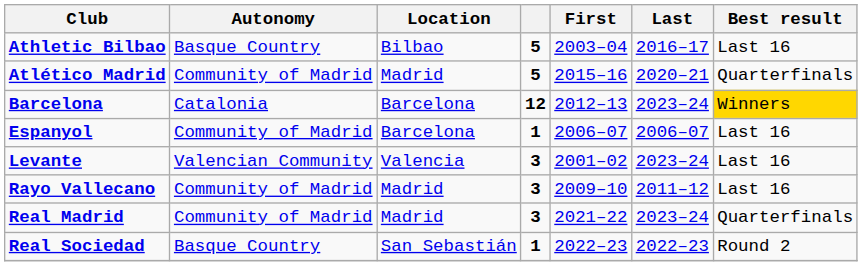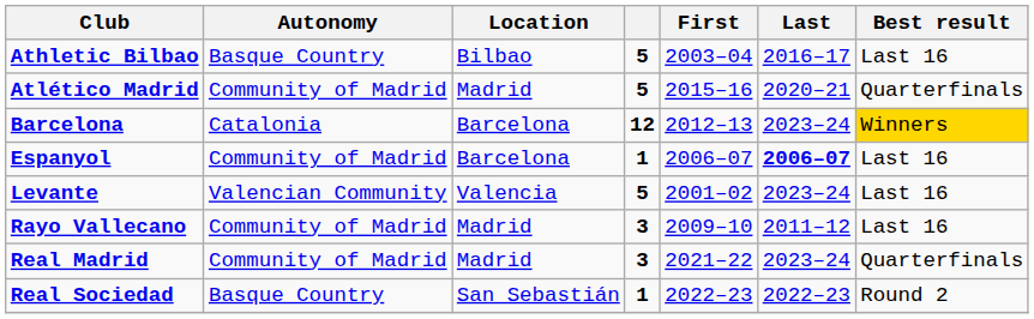 <table class="wikitable sortable">
 <tr>
 <th>Club</th>
 <th>Autonomy</th>
 <th>Location</th>
 <th align=center></th>
 <th>First</th>
 <th>Last</th>
 <th>Best result</th>
 </tr>
 <tr>
 <td><strong><a href='#'>Athletic Bilbao</a></strong></td>
 <td> <a href='#'>Basque Country</a></td>
 <td><a href='#'>Bilbao</a></td>
 <td align=center><strong>5</strong></td>
 <td align=center><a href='#'>2003–04</a></td>
 <td><a href='#'>2016–17</a></td>
 <td>Last 16</td>
 </tr>
 <tr>
 <td><strong><a href='#'>Atlético Madrid</a></strong></td>
 <td> <a href='#'>Community of Madrid</a></td>
 <td><a href='#'>Madrid</a></td>
 <td align=center><strong>5</strong></td>
 <td align=center><a href='#'>2015–16</a></td>
 <td align=center><a href='#'>2020–21</a></td>
 <td>Quarterfinals</td>
 </tr>
 <tr>
 <td><strong><a href='#'>Barcelona</a></strong></td>
 <td> <a href='#'>Catalonia</a></td>
 <td><a href='#'>Barcelona</a></td>
 <td align=center><strong>12</strong></td>
 <td align=center><a href='#'>2012–13</a></td>
 <td align=center><a href='#'>2023–24</a></td>
 <td bgcolor="Gold">Winners</td>
 </tr>
 <tr>
 <td><strong><a href='#'>Espanyol</a></strong></td>
 <td> <a href='#'>Community of Madrid</a></td>
 <td><a href='#'>Barcelona</a></td>
 <td align=center><strong>1</strong></td>
 <td align=center><a href='#'>2006–07</a></td>
-<td align=center><a href='#'>2006–07</a></td>
+<td align=center><strong><a href='#'>2006–07</a></strong></td>
 <td>Last 16</td>
 </tr>
 <tr>
 <td><strong><a href='#'>Levante</a></strong></td>
 <td> <a href='#'>Valencian Community</a></td>
 <td><a href='#'>Valencia</a></td>
-<td align=center><strong>3</strong></td>
+<td align=center><strong>5</strong></td>
 <td align=center><a href='#'>2001–02</a></td>
 <td align=center><a href='#'>2023–24</a></td>
 <td>Last 16</td>
 </tr>
 <tr>
 <td><strong><a href='#'>Rayo Vallecano</a></strong></td>
 <td> <a href='#'>Community of Madrid</a></td>
 <td><a href='#'>Madrid</a></td>
 <td align=center><strong>3</strong></td>
 <td align=center><a href='#'>2009–10</a></td>
 <td><a href='#'>2011–12</a></td>
 <td>Last 16</td>
 </tr>
 <tr>
 <td><strong><a href='#'>Real Madrid</a></strong></td>
 <td> <a href='#'>Community of Madrid</a></td>
 <td><a href='#'>Madrid</a></td>
 <td align=center><strong>3</strong></td>
 <td align=center><a href='#'>2021–22</a></td>
 <td><a href='#'>2023–24</a></td>
 <td>Quarterfinals</td>
 </tr>
 <tr>
 <td><strong><a href='#'>Real Sociedad</a></strong></td>
 <td> <a href='#'>Basque Country</a></td>
 <td><a href='#'>San Sebastián</a></td>
 <td align=center><strong>1</strong></td>
 <td align=center><a href='#'>2022–23</a></td>
 <td><a href='#'>2022–23</a></td>
 <td>Round 2</td>
 </tr>
 <tr>
 </tr>
 </table>
